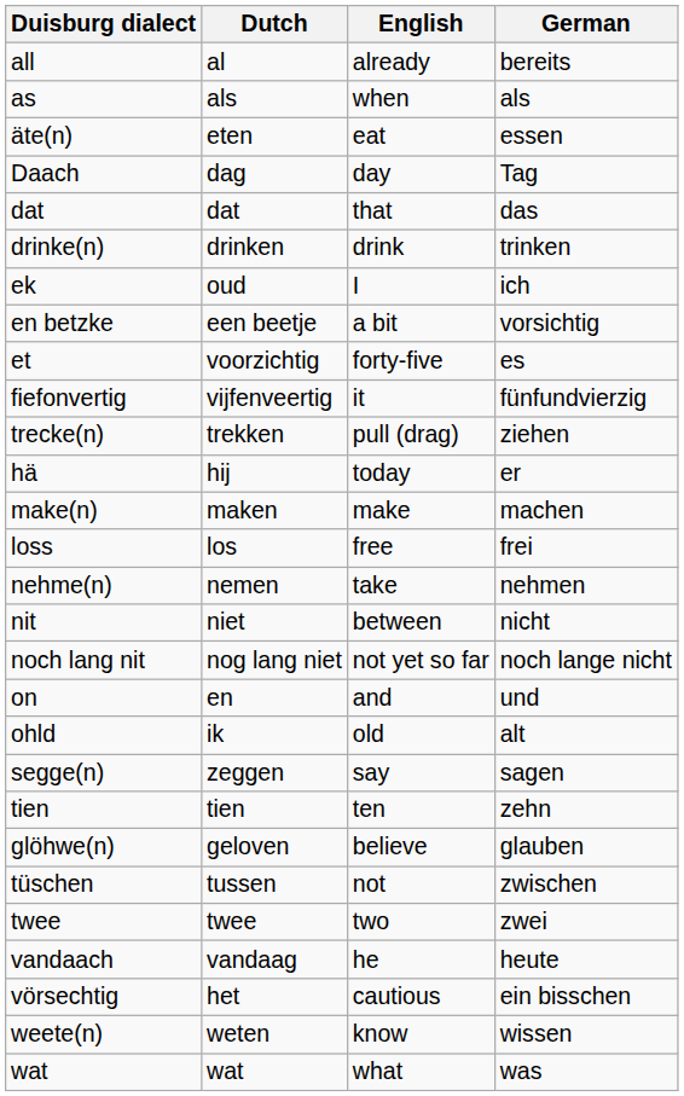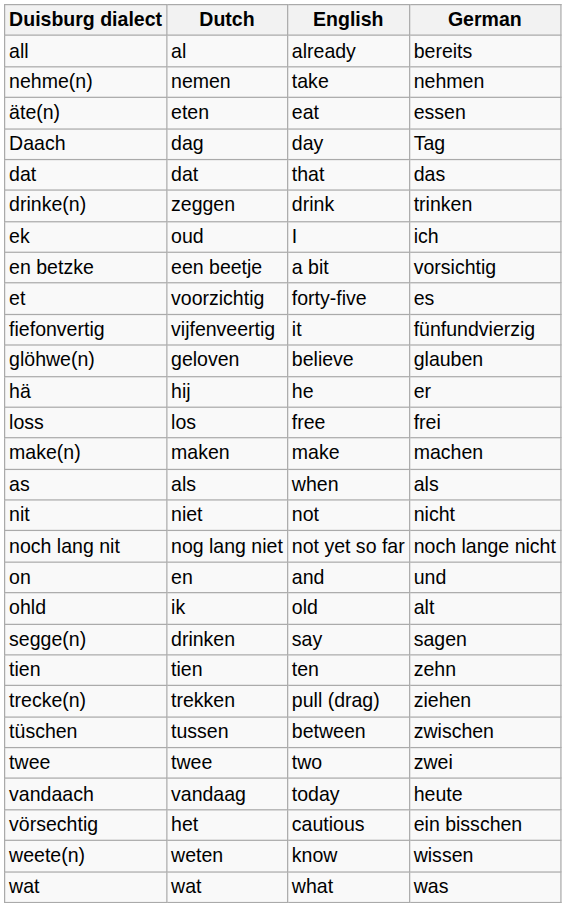 <table class="wikitable">
 <tr>
 <th><strong>Duisburg dialect</strong></th>
 <th><strong>Dutch</strong></th>
 <th><strong>English</strong></th>
 <th><strong>German</strong></th>
 </tr>
 <tr>
 <td>all</td>
 <td>al</td>
 <td>already</td>
 <td>bereits</td>
 </tr>
 <tr>
-<td>as</td>
-<td>als</td>
-<td>when</td>
-<td>als</td>
+<td>nehme(n)</td>
+<td>nemen</td>
+<td>take</td>
+<td>nehmen</td>
 </tr>
 <tr>
 <td>äte(n)</td>
 <td>eten</td>
 <td>eat</td>
 <td>essen</td>
 </tr>
 <tr>
 <td>Daach</td>
 <td>dag</td>
 <td>day</td>
 <td>Tag</td>
 </tr>
 <tr>
 <td>dat</td>
 <td>dat</td>
 <td>that</td>
 <td>das</td>
 </tr>
 <tr>
 <td>drinke(n)</td>
-<td>drinken</td>
+<td>zeggen</td>
 <td>drink</td>
 <td>trinken</td>
 </tr>
 <tr>
 <td>ek</td>
 <td>oud</td>
 <td>I</td>
 <td>ich</td>
 </tr>
 <tr>
 <td>en betzke</td>
 <td>een beetje</td>
 <td>a bit</td>
 <td>vorsichtig</td>
 </tr>
 <tr>
 <td>et</td>
 <td>voorzichtig</td>
 <td>forty-five</td>
 <td>es</td>
 </tr>
 <tr>
 <td>fiefonvertig</td>
 <td>vijfenveertig</td>
 <td>it</td>
 <td>fünfundvierzig</td>
 </tr>
 <tr>
-<td>trecke(n)</td>
-<td>trekken</td>
-<td>pull (drag)</td>
-<td>ziehen</td>
+<td>glöhwe(n)</td>
+<td>geloven</td>
+<td>believe</td>
+<td>glauben</td>
 </tr>
 <tr>
 <td>hä</td>
 <td>hij</td>
-<td>today</td>
+<td>he</td>
 <td>er</td>
+</tr>
+<tr>
+<td>loss</td>
+<td>los</td>
+<td>free</td>
+<td>frei</td>
 </tr>
 <tr>
 <td>make(n)</td>
 <td>maken</td>
 <td>make</td>
 <td>machen</td>
 </tr>
 <tr>
-<td>loss</td>
-<td>los</td>
-<td>free</td>
-<td>frei</td>
-</tr>
-<tr>
-<td>nehme(n)</td>
-<td>nemen</td>
-<td>take</td>
-<td>nehmen</td>
+<td>as</td>
+<td>als</td>
+<td>when</td>
+<td>als</td>
 </tr>
 <tr>
 <td>nit</td>
 <td>niet</td>
-<td>between</td>
+<td>not</td>
 <td>nicht</td>
 </tr>
 <tr>
 <td>noch lang nit</td>
 <td>nog lang niet</td>
 <td>not yet so far</td>
 <td>noch lange nicht</td>
 </tr>
 <tr>
 <td>on</td>
 <td>en</td>
 <td>and</td>
 <td>und</td>
 </tr>
 <tr>
 <td>ohld</td>
 <td>ik</td>
 <td>old</td>
 <td>alt</td>
 </tr>
 <tr>
 <td>segge(n)</td>
-<td>zeggen</td>
+<td>drinken</td>
 <td>say</td>
 <td>sagen</td>
 </tr>
 <tr>
 <td>tien</td>
 <td>tien</td>
 <td>ten</td>
 <td>zehn</td>
 </tr>
 <tr>
-<td>glöhwe(n)</td>
-<td>geloven</td>
-<td>believe</td>
-<td>glauben</td>
+<td>trecke(n)</td>
+<td>trekken</td>
+<td>pull (drag)</td>
+<td>ziehen</td>
 </tr>
 <tr>
 <td>tüschen </td>
 <td>tussen</td>
-<td>not</td>
+<td>between</td>
 <td>zwischen</td>
 </tr>
 <tr>
 <td>twee</td>
 <td>twee</td>
 <td>two</td>
 <td>zwei</td>
 </tr>
 <tr>
 <td>vandaach </td>
 <td>vandaag</td>
-<td>he</td>
+<td>today</td>
 <td>heute</td>
 </tr>
 <tr>
 <td>vörsechtig</td>
 <td>het</td>
 <td>cautious</td>
 <td>ein bisschen</td>
 </tr>
 <tr>
 <td>weete(n)</td>
 <td>weten</td>
 <td>know</td>
 <td>wissen</td>
 </tr>
 <tr>
 <td>wat</td>
 <td>wat</td>
 <td>what</td>
 <td>was</td>
 </tr>
 </table>
